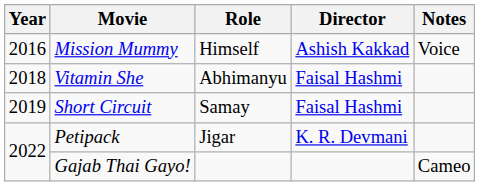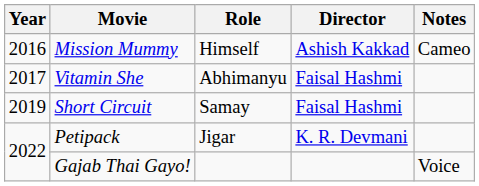 <table class="wikitable">
 <tr style="background:#ccc; text-align:center;">
 <th>Year</th>
 <th>Movie</th>
 <th>Role</th>
 <th>Director</th>
 <th>Notes</th>
 </tr>
 <tr>
 <td>2016</td>
 <td><em><a href='#'>Mission Mummy</a></em></td>
 <td>Himself</td>
 <td><a href='#'>Ashish Kakkad</a></td>
-<td>Voice</td>
+<td>Cameo</td>
 </tr>
 <tr>
-<td>2018</td>
+<td>2017</td>
 <td><em><a href='#'>Vitamin She</a></em></td>
 <td>Abhimanyu</td>
 <td><a href='#'>Faisal Hashmi</a></td>
 <td></td>
 </tr>
 <tr>
 <td>2019</td>
 <td><em><a href='#'>Short Circuit</a></em></td>
 <td>Samay</td>
 <td><a href='#'>Faisal Hashmi</a></td>
 <td></td>
 </tr>
 <tr>
 <td rowspan="2">2022</td>
 <td><em>Petipack</em></td>
 <td>Jigar</td>
 <td><a href='#'>K. R. Devmani</a></td>
 <td></td>
 </tr>
 <tr>
 <td><em>Gajab Thai Gayo!</em></td>
 <td></td>
 <td></td>
-<td>Cameo</td>
+<td>Voice</td>
 </tr>
 </table>
